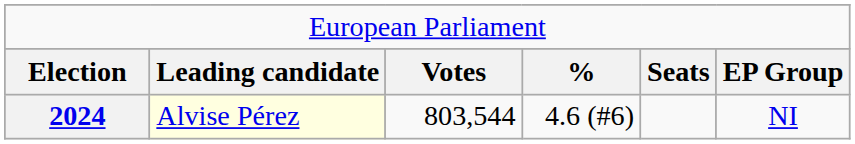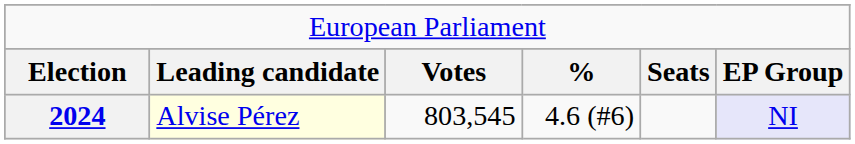 <table class="wikitable" style="text-align:right;">
 <tr>
 <td colspan="6" align="center"><a href='#'>European Parliament</a></td>
 </tr>
 <tr>
 <th style="width:75px;">Election</th>
 <th>Leading candidate</th>
 <th style="width:70px;">Votes</th>
 <th style="width:60px;">%</th>
 <th>Seats</th>
 <th>EP Group</th>
 </tr>
 <tr>
 <th><a href='#'>2024</a></th>
 <td style="background: lightyellow; text-align:left;"><a href='#'>Alvise Pérez</a></td>
-<td>803,544</td>
+<td>803,545</td>
 <td>4.6 (#6)</td>
 <td></td>
-<td style="text-align:center;"><a href='#'>NI</a></td>
+<td style="background: lavender; text-align:center;"><a href='#'>NI</a></td>
 </tr>
 </table>
